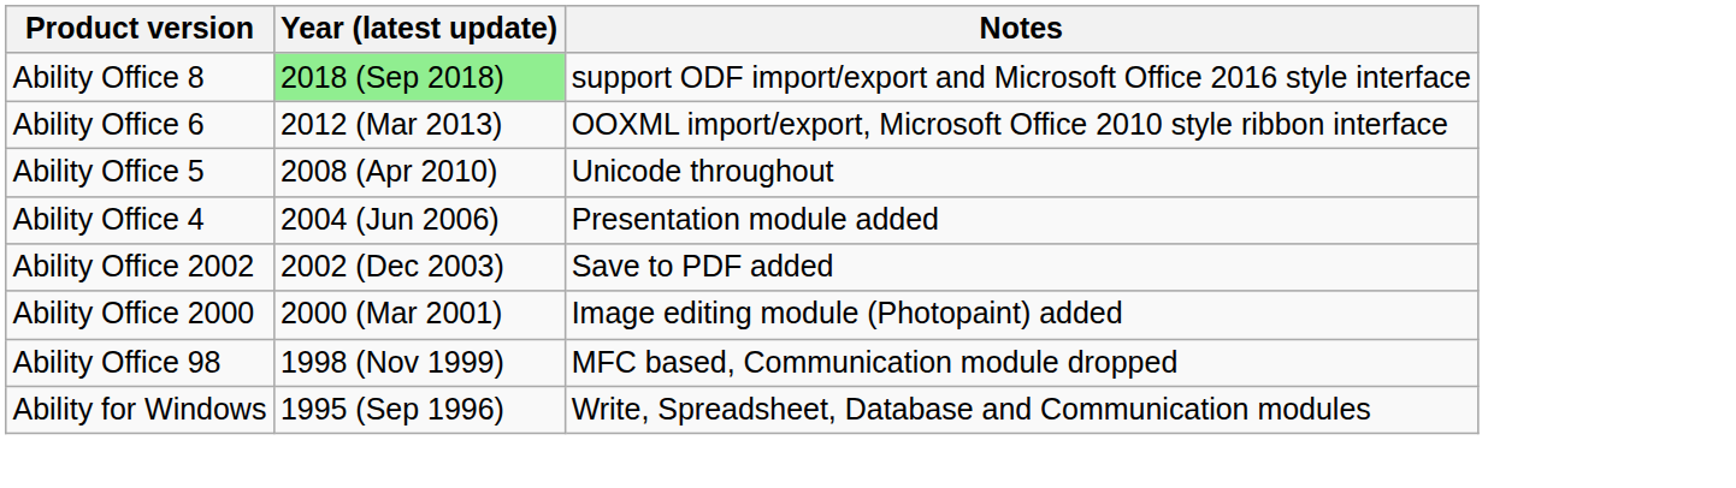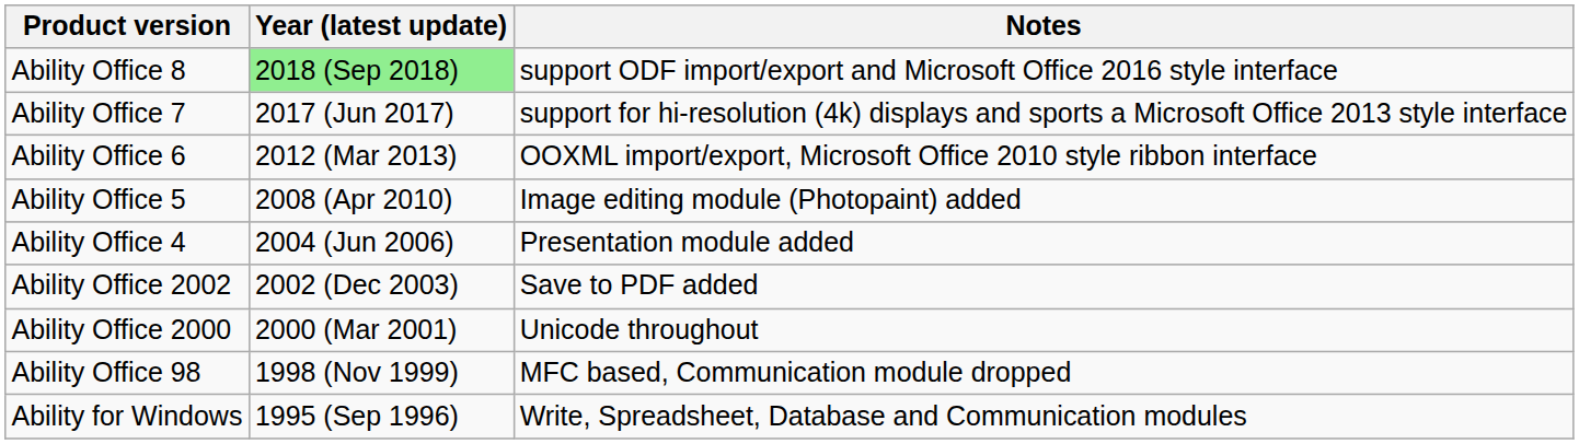 <table class="wikitable">
 <tr>
 <th>Product version</th>
 <th>Year (latest update)</th>
 <th>Notes</th>
 </tr>
 <tr>
 <td>Ability Office 8</td>
 <td style="background: lightgreen;">2018 (Sep 2018)</td>
 <td>support ODF import/export and Microsoft Office 2016 style interface</td>
 </tr>
 <tr>
+<td>Ability Office 7</td>
+<td>2017 (Jun 2017)</td>
+<td>support for hi-resolution (4k) displays and sports a Microsoft Office 2013 style interface</td>
+</tr>
+<tr>
 <td>Ability Office 6</td>
 <td>2012 (Mar 2013)</td>
 <td>OOXML import/export, Microsoft Office 2010 style ribbon interface</td>
 </tr>
 <tr>
 <td>Ability Office 5</td>
 <td>2008 (Apr 2010)</td>
-<td>Unicode throughout</td>
+<td>Image editing module (Photopaint) added</td>
 </tr>
 <tr>
 <td>Ability Office 4</td>
 <td>2004 (Jun 2006)</td>
 <td>Presentation module added</td>
 </tr>
 <tr>
 <td>Ability Office 2002</td>
 <td>2002 (Dec 2003)</td>
 <td>Save to PDF added</td>
 </tr>
 <tr>
 <td>Ability Office 2000</td>
 <td>2000 (Mar 2001)</td>
-<td>Image editing module (Photopaint) added</td>
+<td>Unicode throughout</td>
 </tr>
 <tr>
 <td>Ability Office 98</td>
 <td>1998 (Nov 1999)</td>
 <td>MFC based, Communication module dropped</td>
 </tr>
 <tr>
 <td>Ability for Windows</td>
 <td>1995 (Sep 1996)</td>
 <td>Write, Spreadsheet, Database and Communication modules</td>
 </tr>
 </table>
